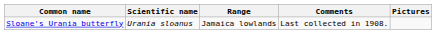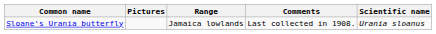 <table class="wikitable sortable">
 <tr>
 <th>Common name</th>
-<th>Scientific name</th>
+<th>Pictures</th>
 <th>Range</th>
 <th class="unsortable">Comments</th>
-<th>Pictures</th>
+<th>Scientific name</th>
 </tr>
 <tr>
 <td><a href='#'>Sloane's Urania butterfly</a></td>
-<td><em>Urania sloanus</em></td>
+<td></td>
 <td>Jamaica lowlands</td>
 <td>Last collected in 1908.</td>
-<td></td>
+<td><em>Urania sloanus</em></td>
 </tr>
 </table>
